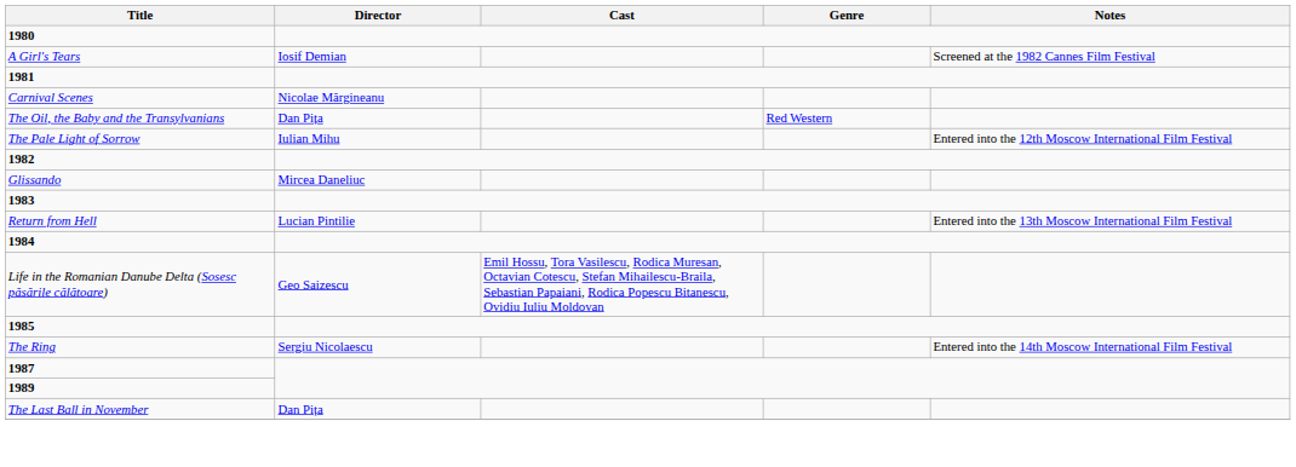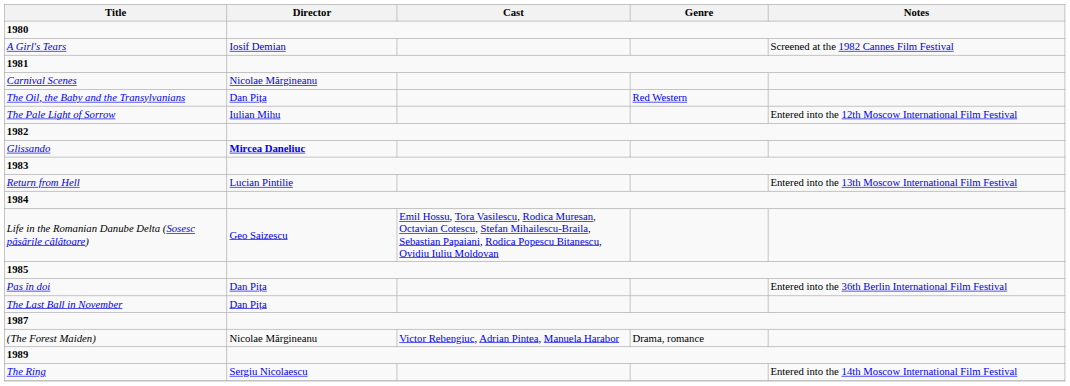 <table class="wikitable" width= "100%">
 <tr>
 <th width=21%>Title</th>
 <th width=16%>Director</th>
 <th width=22%>Cast</th>
 <th width=13%>Genre</th>
 <th width=28%>Notes</th>
 </tr>
 <tr>
 <td><strong>1980</strong></td>
 </tr>
 <tr>
 <td><em><a href='#'>A Girl's Tears</a></em></td>
 <td><a href='#'>Iosif Demian</a></td>
 <td></td>
 <td></td>
 <td>Screened at the <a href='#'>1982 Cannes Film Festival</a></td>
 </tr>
 <tr>
 <td><strong>1981</strong></td>
 </tr>
 <tr>
 <td><em><a href='#'>Carnival Scenes</a></em></td>
 <td><a href='#'>Nicolae Mărgineanu</a></td>
 <td></td>
 <td></td>
 <td></td>
 </tr>
 <tr>
 <td><em><a href='#'>The Oil, the Baby and the Transylvanians</a></em></td>
 <td><a href='#'>Dan Pița</a></td>
 <td></td>
 <td><a href='#'>Red Western</a></td>
 <td></td>
 </tr>
 <tr>
 <td><em><a href='#'>The Pale Light of Sorrow</a></em></td>
 <td><a href='#'>Iulian Mihu</a></td>
 <td></td>
 <td></td>
 <td>Entered into the <a href='#'>12th Moscow International Film Festival</a></td>
 </tr>
 <tr>
 <td><strong>1982</strong></td>
 </tr>
 <tr>
 <td><em><a href='#'>Glissando</a></em></td>
-<td><a href='#'>Mircea Daneliuc</a></td>
+<td><strong><a href='#'>Mircea Daneliuc</a></strong></td>
 <td></td>
 <td></td>
 <td></td>
 </tr>
 <tr>
 <td><strong>1983</strong></td>
 </tr>
 <tr>
 <td><em><a href='#'>Return from Hell</a></em></td>
 <td><a href='#'>Lucian Pintilie</a></td>
 <td></td>
 <td></td>
 <td>Entered into the <a href='#'>13th Moscow International Film Festival</a></td>
 </tr>
 <tr>
 <td><strong>1984</strong></td>
 </tr>
 <tr>
 <td><em>Life in the Romanian Danube Delta (<a href='#'>Sosesc păsările călătoare</a>)</em></td>
 <td><a href='#'>Geo Saizescu</a></td>
 <td><a href='#'>Emil Hossu</a>, <a href='#'>Tora Vasilescu</a>, <a href='#'>Rodica Muresan</a>, <a href='#'>Octavian Cotescu</a>, <a href='#'>Stefan Mihailescu-Braila</a>, <a href='#'>Sebastian Papaiani</a>, <a href='#'>Rodica Popescu Bitanescu</a>, <a href='#'>Ovidiu Iuliu Moldovan</a></td>
 <td></td>
 <td></td>
 </tr>
 <tr>
 <td><strong>1985</strong></td>
 </tr>
 <tr>
-<td><em><a href='#'>The Ring</a></em></td>
-<td><a href='#'>Sergiu Nicolaescu</a></td>
+<td><em><a href='#'>Pas în doi</a></em></td>
+<td><a href='#'>Dan Pița</a></td>
 <td></td>
 <td></td>
-<td>Entered into the <a href='#'>14th Moscow International Film Festival</a></td>
-</tr>
-<tr>
-<td><strong>1987</strong></td>
-</tr>
-<tr>
-<td><strong>1989</strong></td>
+<td>Entered into the <a href='#'>36th Berlin International Film Festival</a></td>
 </tr>
 <tr>
 <td><em><a href='#'>The Last Ball in November</a></em></td>
 <td><a href='#'>Dan Pița</a></td>
 <td></td>
 <td></td>
 <td></td>
 </tr>
 <tr>
+<td><strong>1987</strong></td>
+</tr>
+<tr>
+<td><em></em> <em>(The Forest Maiden)</em></td>
+<td>Nicolae Mărgineanu</td>
+<td><a href='#'>Victor Rebengiuc</a>, <a href='#'>Adrian Pintea</a>, <a href='#'>Manuela Harabor</a></td>
+<td>Drama, romance</td>
+<td></td>
+</tr>
+<tr>
+<td><strong>1989</strong></td>
+</tr>
+<tr>
+<td><em><a href='#'>The Ring</a></em></td>
+<td><a href='#'>Sergiu Nicolaescu</a></td>
+<td></td>
+<td></td>
+<td>Entered into the <a href='#'>14th Moscow International Film Festival</a></td>
+</tr>
+<tr>
 </tr>
 </table>
